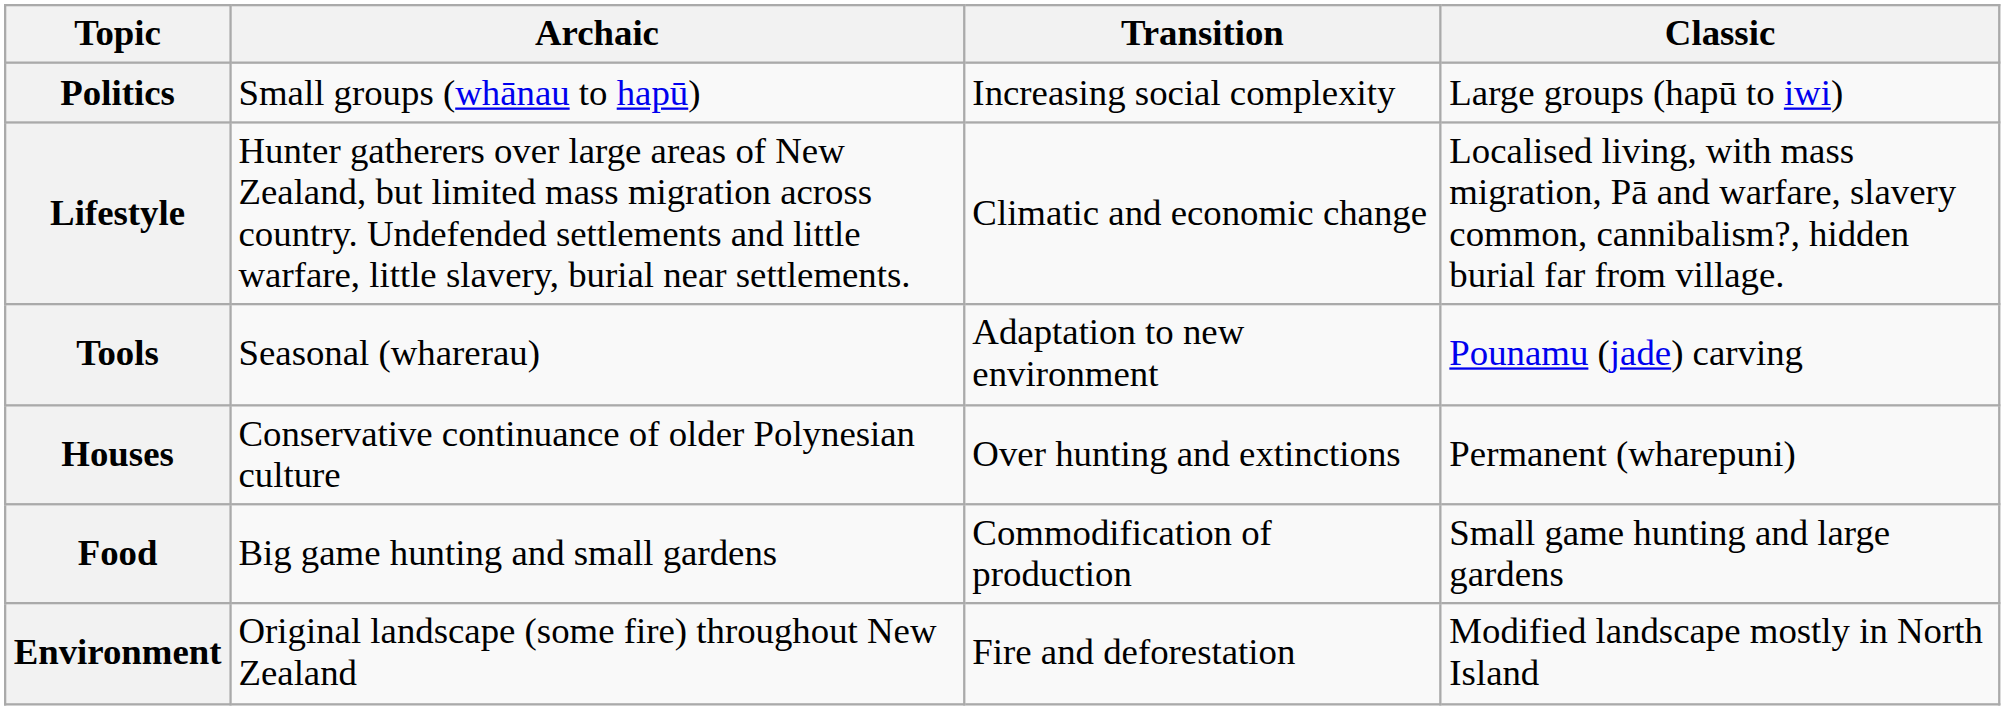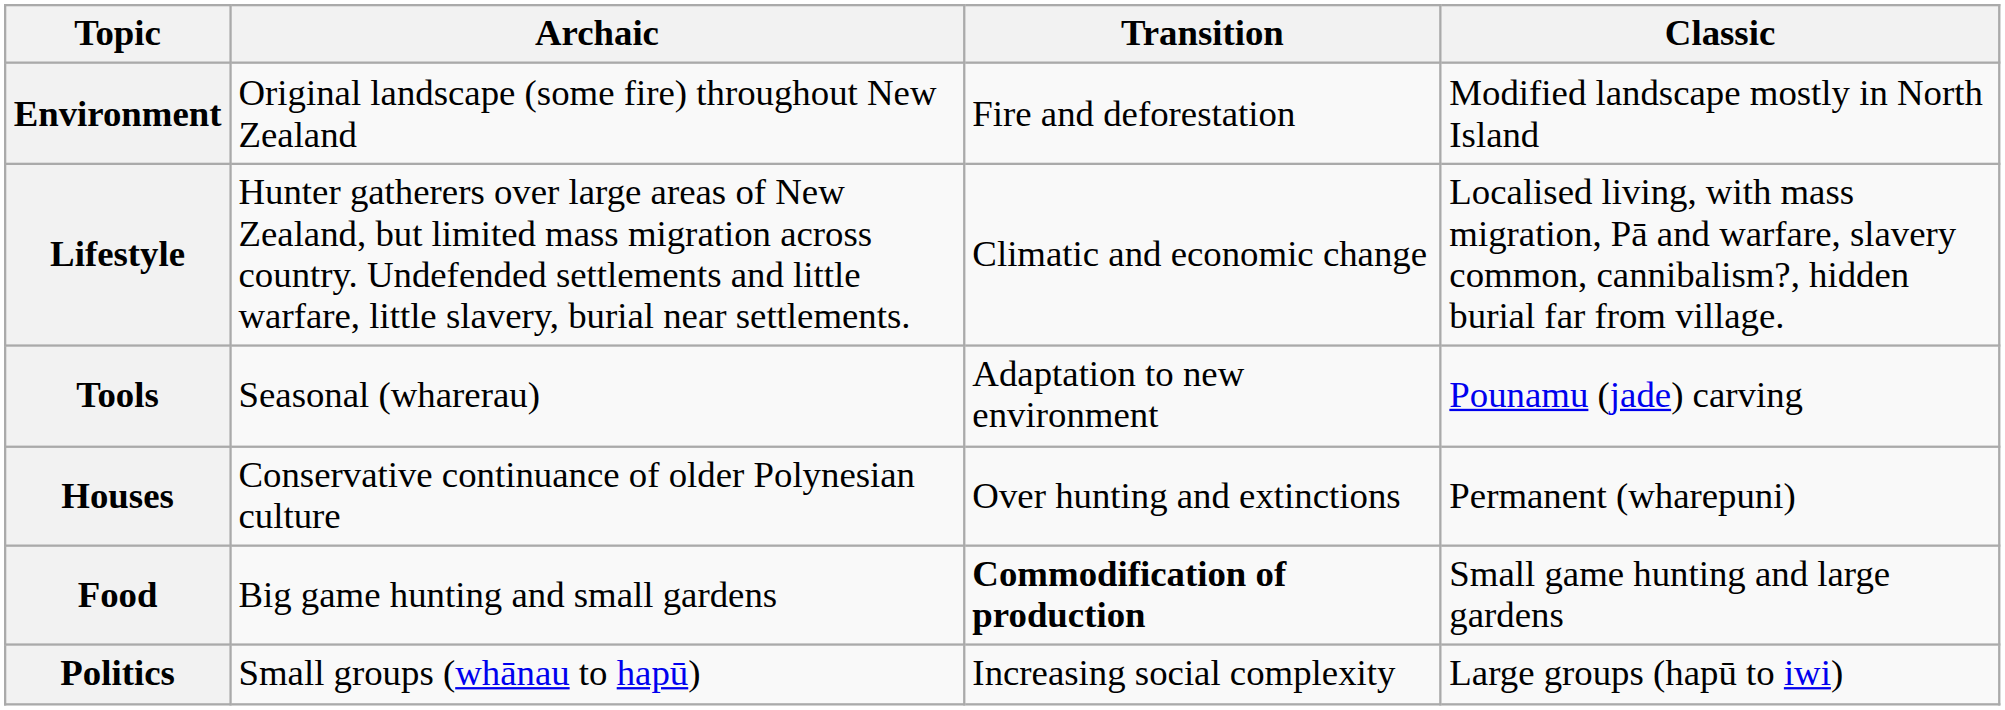 <table class="wikitable">
 <tr>
 <th>Topic</th>
 <th>Archaic</th>
 <th width=200>Transition</th>
 <th>Classic</th>
 </tr>
 <tr>
-<th>Politics</th>
-<td>Small groups (<a href='#'>whānau</a> to <a href='#'>hapū</a>)</td>
-<td>Increasing social complexity</td>
-<td>Large groups (hapū to <a href='#'>iwi</a>)</td>
+<th>Environment</th>
+<td>Original landscape (some fire) throughout New Zealand</td>
+<td>Fire and deforestation</td>
+<td>Modified landscape mostly in North Island</td>
 </tr>
 <tr>
 <th>Lifestyle</th>
 <td>Hunter gatherers over large areas of New Zealand, but limited mass migration across country. Undefended settlements and little warfare, little slavery, burial near settlements.</td>
 <td>Climatic and economic change</td>
 <td>Localised living, with mass migration, Pā and warfare, slavery common, cannibalism?, hidden burial far from village.</td>
 </tr>
 <tr>
 <th>Tools</th>
 <td>Seasonal (wharerau)</td>
 <td>Adaptation to new environment</td>
 <td><a href='#'>Pounamu</a> (<a href='#'>jade</a>) carving</td>
 </tr>
 <tr>
 <th>Houses</th>
 <td>Conservative continuance of older Polynesian culture</td>
 <td>Over hunting and extinctions</td>
 <td>Permanent (wharepuni)</td>
 </tr>
 <tr>
 <th>Food</th>
 <td>Big game hunting and small gardens</td>
-<td>Commodification of production</td>
+<td><strong>Commodification of production</strong></td>
 <td>Small game hunting and large gardens</td>
 </tr>
 <tr>
-<th>Environment</th>
-<td>Original landscape (some fire) throughout New Zealand</td>
-<td>Fire and deforestation</td>
-<td>Modified landscape mostly in North Island</td>
+<th>Politics</th>
+<td>Small groups (<a href='#'>whānau</a> to <a href='#'>hapū</a>)</td>
+<td>Increasing social complexity</td>
+<td>Large groups (hapū to <a href='#'>iwi</a>)</td>
 </tr>
 </table>
